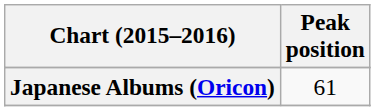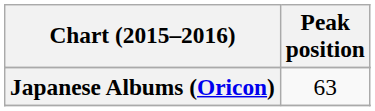 <table class="wikitable sortable plainrowheaders" style="text-align:center">
 <tr>
 <th scope="col">Chart (2015–2016)</th>
 <th scope="col">Peak<br> position</th>
 </tr>
 <tr>
 </tr>
 <tr>
 </tr>
 <tr>
 </tr>
 <tr>
 </tr>
 <tr>
 </tr>
 <tr>
 </tr>
 <tr>
 </tr>
 <tr>
 </tr>
 <tr>
 </tr>
 <tr>
 </tr>
 <tr>
 </tr>
 <tr>
 <th scope="row">Japanese Albums (<a href='#'>Oricon</a>)</th>
-<td>61</td>
+<td>63</td>
 </tr>
 <tr>
 </tr>
 <tr>
 </tr>
 <tr>
 </tr>
 <tr>
 </tr>
 <tr>
 </tr>
 <tr>
 </tr>
 <tr>
 </tr>
 </table>
